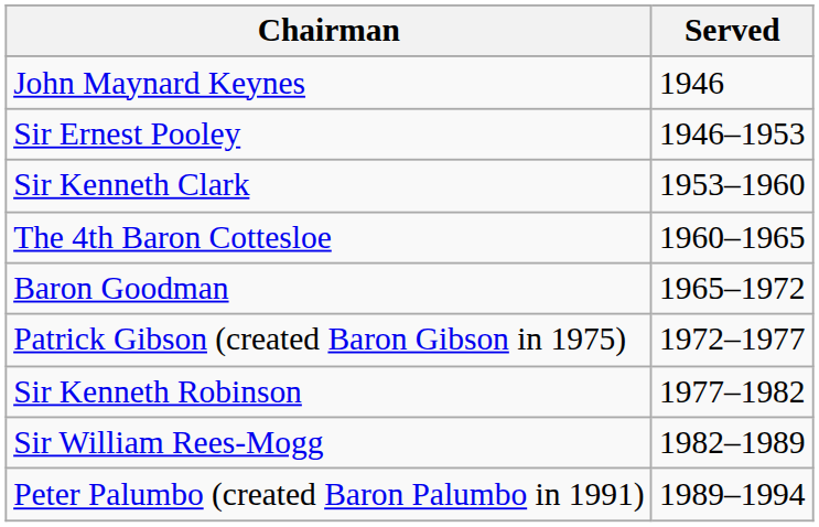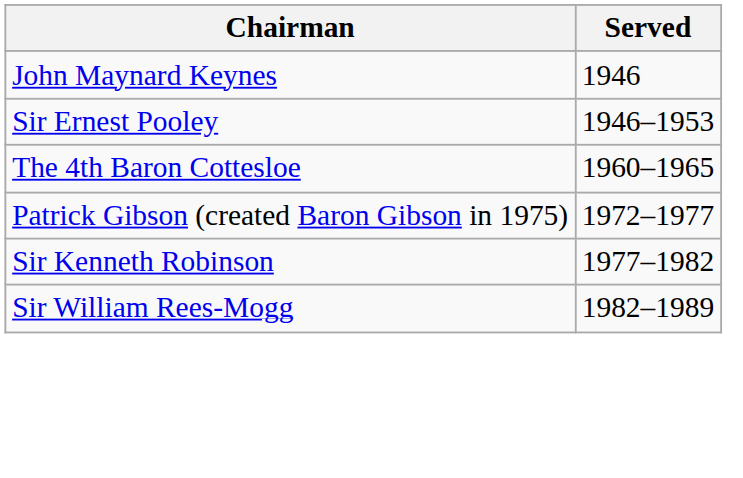 <table class="wikitable" align="center" style="margin: 0 0 1em 1em; font-size: 100%">
 <tr>
 <th>Chairman</th>
 <th>Served</th>
 </tr>
 <tr>
 <td><a href='#'>John Maynard Keynes</a></td>
 <td>1946</td>
 </tr>
 <tr>
 <td><a href='#'>Sir Ernest Pooley</a></td>
 <td>1946–1953</td>
 </tr>
 <tr>
-<td><a href='#'>Sir Kenneth Clark</a></td>
-<td>1953–1960</td>
-</tr>
-<tr>
 <td><a href='#'>The 4th Baron Cottesloe</a></td>
 <td>1960–1965</td>
-</tr>
-<tr>
-<td><a href='#'>Baron Goodman</a></td>
-<td>1965–1972</td>
 </tr>
 <tr>
 <td><a href='#'>Patrick Gibson</a> (created <a href='#'>Baron Gibson</a> in 1975)</td>
 <td>1972–1977</td>
 </tr>
 <tr>
 <td><a href='#'>Sir Kenneth Robinson</a></td>
 <td>1977–1982</td>
 </tr>
 <tr>
 <td><a href='#'>Sir William Rees-Mogg</a></td>
 <td>1982–1989</td>
 </tr>
-<tr>
-<td><a href='#'>Peter Palumbo</a> (created <a href='#'>Baron Palumbo</a> in 1991)</td>
-<td>1989–1994</td>
-</tr>
 </table>
